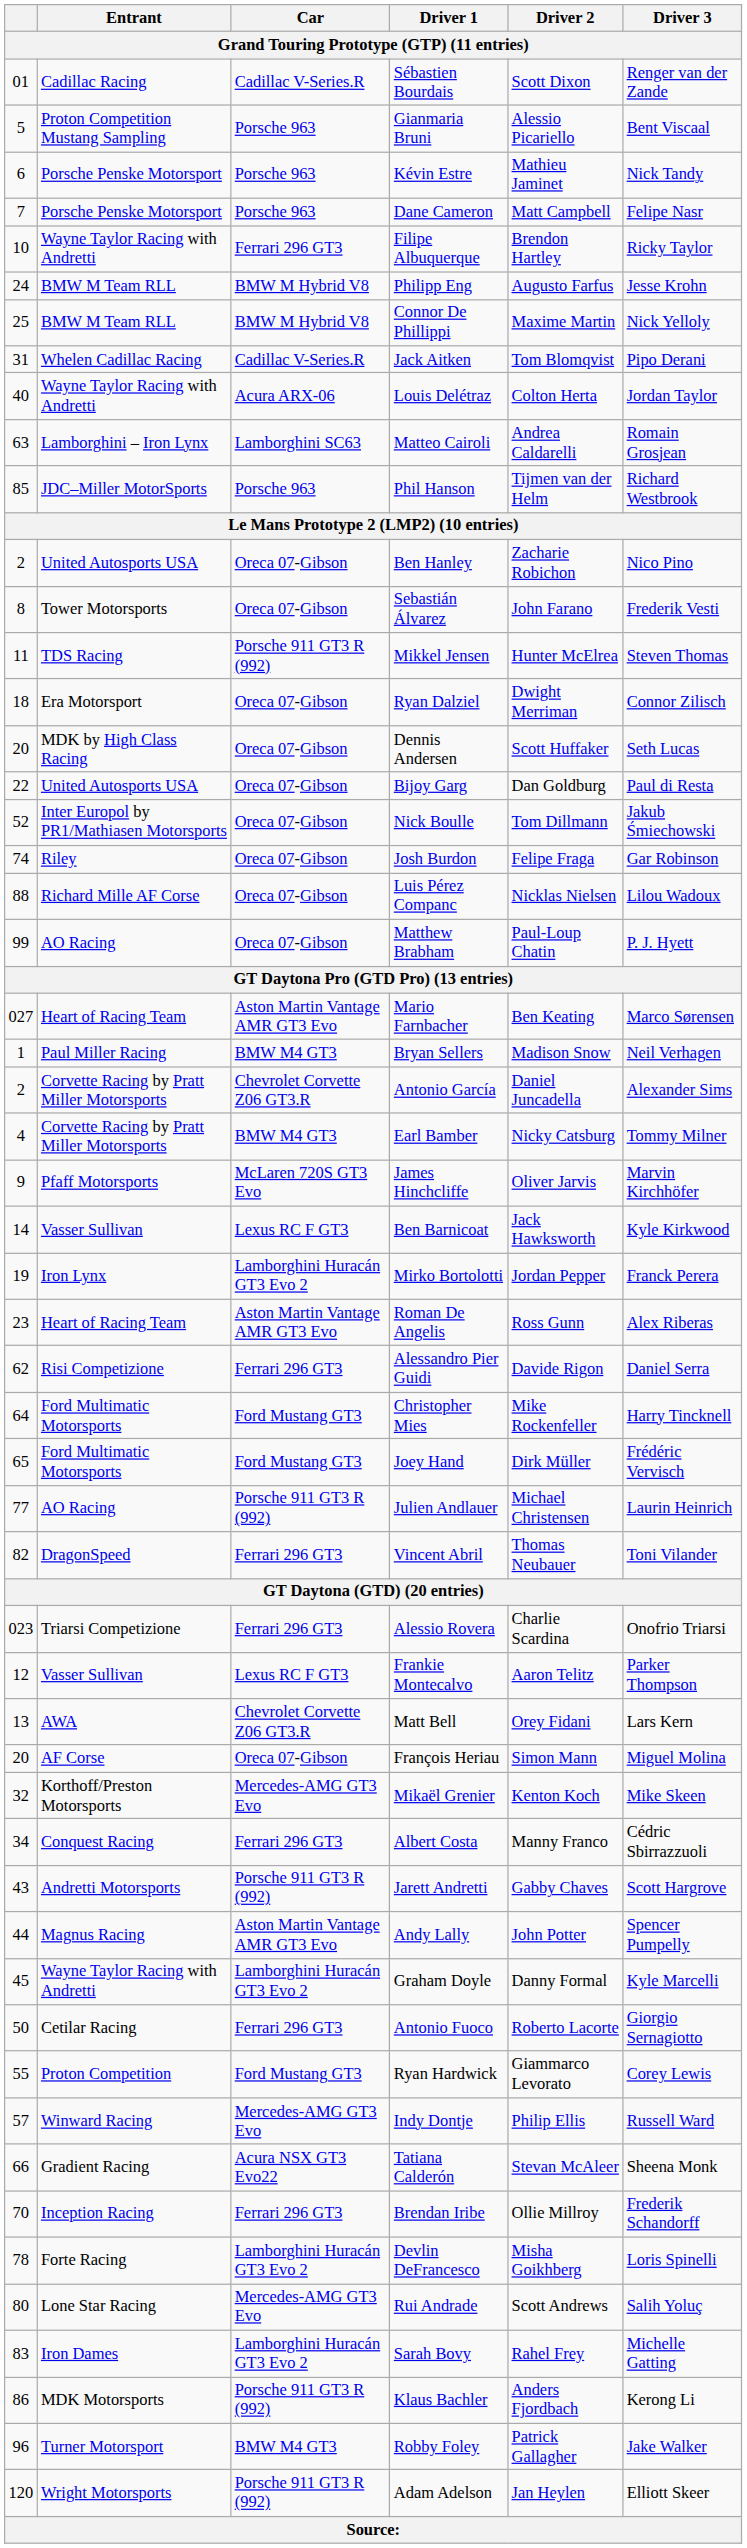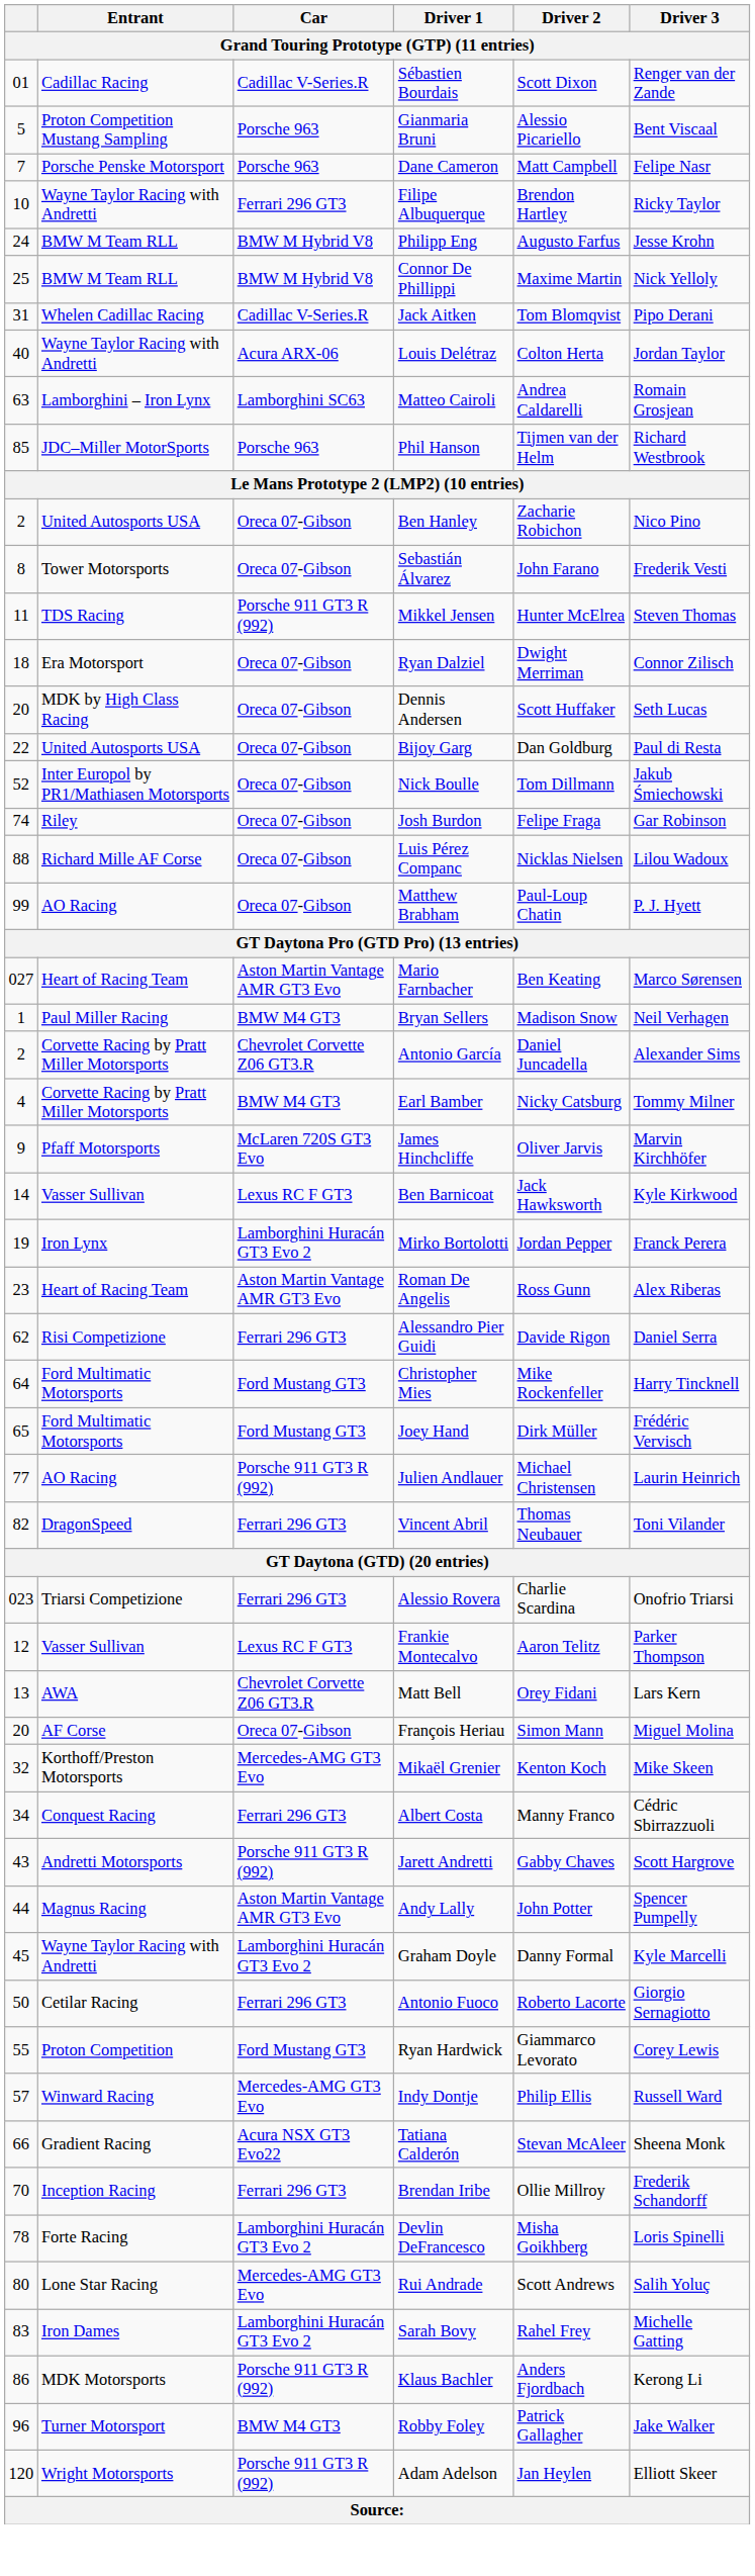 <table class="wikitable" style="font-size: 85%;">
 <tr>
 <th></th>
 <th>Entrant</th>
 <th>Car</th>
 <th>Driver 1</th>
 <th>Driver 2</th>
 <th>Driver 3</th>
 </tr>
 <tr>
 <th colspan="6">Grand Touring Prototype (GTP) (11 entries)</th>
 </tr>
 <tr>
 <td align=center>01</td>
 <td> <a href='#'>Cadillac Racing</a></td>
 <td><a href='#'>Cadillac V-Series.R</a></td>
 <td> <a href='#'>Sébastien Bourdais</a></td>
 <td> <a href='#'>Scott Dixon</a></td>
 <td> <a href='#'>Renger van der Zande</a></td>
 </tr>
 <tr>
 <td align=center>5</td>
 <td> <a href='#'>Proton Competition Mustang Sampling</a></td>
 <td><a href='#'>Porsche 963</a></td>
 <td> <a href='#'>Gianmaria Bruni</a></td>
 <td> <a href='#'>Alessio Picariello</a></td>
 <td> <a href='#'>Bent Viscaal</a></td>
-</tr>
-<tr>
-<td align=center>6</td>
-<td> <a href='#'>Porsche Penske Motorsport</a></td>
-<td><a href='#'>Porsche 963</a></td>
-<td> <a href='#'>Kévin Estre</a></td>
-<td> <a href='#'>Mathieu Jaminet</a></td>
-<td> <a href='#'>Nick Tandy</a></td>
 </tr>
 <tr>
 <td align=center>7</td>
 <td> <a href='#'>Porsche Penske Motorsport</a></td>
 <td><a href='#'>Porsche 963</a></td>
 <td> <a href='#'>Dane Cameron</a></td>
 <td> <a href='#'>Matt Campbell</a></td>
 <td> <a href='#'>Felipe Nasr</a></td>
 </tr>
 <tr>
 <td align=center>10</td>
 <td> <a href='#'>Wayne Taylor Racing</a> with <a href='#'>Andretti</a></td>
 <td><a href='#'>Ferrari 296 GT3</a></td>
 <td> <a href='#'>Filipe Albuquerque</a></td>
 <td> <a href='#'>Brendon Hartley</a></td>
 <td> <a href='#'>Ricky Taylor</a></td>
 </tr>
 <tr>
 <td align=center>24</td>
 <td> <a href='#'>BMW M Team RLL</a></td>
 <td><a href='#'>BMW M Hybrid V8</a></td>
 <td> <a href='#'>Philipp Eng</a></td>
 <td> <a href='#'>Augusto Farfus</a></td>
 <td> <a href='#'>Jesse Krohn</a></td>
 </tr>
 <tr>
 <td align=center>25</td>
 <td> <a href='#'>BMW M Team RLL</a></td>
 <td><a href='#'>BMW M Hybrid V8</a></td>
 <td> <a href='#'>Connor De Phillippi</a></td>
 <td> <a href='#'>Maxime Martin</a></td>
 <td> <a href='#'>Nick Yelloly</a></td>
 </tr>
 <tr>
 <td align=center>31</td>
 <td> <a href='#'>Whelen Cadillac Racing</a></td>
 <td><a href='#'>Cadillac V-Series.R</a></td>
 <td> <a href='#'>Jack Aitken</a></td>
 <td> <a href='#'>Tom Blomqvist</a></td>
 <td> <a href='#'>Pipo Derani</a></td>
 </tr>
 <tr>
 <td align=center>40</td>
 <td> <a href='#'>Wayne Taylor Racing</a> with <a href='#'>Andretti</a></td>
 <td><a href='#'>Acura ARX-06</a></td>
 <td> <a href='#'>Louis Delétraz</a></td>
 <td> <a href='#'>Colton Herta</a></td>
 <td> <a href='#'>Jordan Taylor</a></td>
 </tr>
 <tr>
 <td align=center>63</td>
 <td> <a href='#'>Lamborghini</a> – <a href='#'>Iron Lynx</a></td>
 <td><a href='#'>Lamborghini SC63</a></td>
 <td> <a href='#'>Matteo Cairoli</a></td>
 <td> <a href='#'>Andrea Caldarelli</a></td>
 <td> <a href='#'>Romain Grosjean</a></td>
 </tr>
 <tr>
 <td align=center>85</td>
 <td> <a href='#'>JDC–Miller MotorSports</a></td>
 <td><a href='#'>Porsche 963</a></td>
 <td> <a href='#'>Phil Hanson</a></td>
 <td> <a href='#'>Tijmen van der Helm</a></td>
 <td> <a href='#'>Richard Westbrook</a></td>
 </tr>
 <tr>
 <th colspan="6">Le Mans Prototype 2 (LMP2) (10 entries)</th>
 </tr>
 <tr>
 <td align=center>2</td>
 <td> <a href='#'>United Autosports USA</a></td>
 <td><a href='#'>Oreca 07</a>-<a href='#'>Gibson</a></td>
 <td> <a href='#'>Ben Hanley</a></td>
 <td> <a href='#'>Zacharie Robichon</a></td>
 <td> <a href='#'>Nico Pino</a></td>
 </tr>
 <tr>
 <td align=center>8</td>
 <td> Tower Motorsports</td>
 <td><a href='#'>Oreca 07</a>-<a href='#'>Gibson</a></td>
 <td> <a href='#'>Sebastián Álvarez</a></td>
 <td> <a href='#'>John Farano</a></td>
 <td> <a href='#'>Frederik Vesti</a></td>
 </tr>
 <tr>
 <td align=center>11</td>
 <td> <a href='#'>TDS Racing</a></td>
 <td><a href='#'>Porsche 911 GT3 R (992)</a></td>
 <td> <a href='#'>Mikkel Jensen</a></td>
 <td> <a href='#'>Hunter McElrea</a></td>
 <td> <a href='#'>Steven Thomas</a></td>
 </tr>
 <tr>
 <td align=center>18</td>
 <td> Era Motorsport</td>
 <td><a href='#'>Oreca 07</a>-<a href='#'>Gibson</a></td>
 <td> <a href='#'>Ryan Dalziel</a></td>
 <td> <a href='#'>Dwight Merriman</a></td>
 <td> <a href='#'>Connor Zilisch</a></td>
 </tr>
 <tr>
 <td align=center>20</td>
 <td> MDK by <a href='#'>High Class Racing</a></td>
 <td><a href='#'>Oreca 07</a>-<a href='#'>Gibson</a></td>
 <td> Dennis Andersen</td>
 <td> <a href='#'>Scott Huffaker</a></td>
 <td> <a href='#'>Seth Lucas</a></td>
 </tr>
 <tr>
 <td align=center>22</td>
 <td> <a href='#'>United Autosports USA</a></td>
 <td><a href='#'>Oreca 07</a>-<a href='#'>Gibson</a></td>
 <td> <a href='#'>Bijoy Garg</a></td>
 <td> Dan Goldburg</td>
 <td> <a href='#'>Paul di Resta</a></td>
 </tr>
 <tr>
 <td align=center>52</td>
 <td> <a href='#'>Inter Europol</a> by <a href='#'>PR1/Mathiasen Motorsports</a></td>
 <td><a href='#'>Oreca 07</a>-<a href='#'>Gibson</a></td>
 <td> <a href='#'>Nick Boulle</a></td>
 <td> <a href='#'>Tom Dillmann</a></td>
 <td> <a href='#'>Jakub Śmiechowski</a></td>
 </tr>
 <tr>
 <td align=center>74</td>
 <td> <a href='#'>Riley</a></td>
 <td><a href='#'>Oreca 07</a>-<a href='#'>Gibson</a></td>
 <td> <a href='#'>Josh Burdon</a></td>
 <td> <a href='#'>Felipe Fraga</a></td>
 <td> <a href='#'>Gar Robinson</a></td>
 </tr>
 <tr>
 <td align=center>88</td>
 <td> <a href='#'>Richard Mille AF Corse</a></td>
 <td><a href='#'>Oreca 07</a>-<a href='#'>Gibson</a></td>
 <td> <a href='#'>Luis Pérez Companc</a></td>
 <td> <a href='#'>Nicklas Nielsen</a></td>
 <td> <a href='#'>Lilou Wadoux</a></td>
 </tr>
 <tr>
 <td align=center>99</td>
 <td> <a href='#'>AO Racing</a></td>
 <td><a href='#'>Oreca 07</a>-<a href='#'>Gibson</a></td>
 <td> <a href='#'>Matthew Brabham</a></td>
 <td> <a href='#'>Paul-Loup Chatin</a></td>
 <td> <a href='#'>P. J. Hyett</a></td>
 </tr>
 <tr>
 <th colspan="6">GT Daytona Pro (GTD Pro) (13 entries)</th>
 </tr>
 <tr>
 <td align=center>027</td>
 <td> <a href='#'>Heart of Racing Team</a></td>
 <td><a href='#'>Aston Martin Vantage AMR GT3 Evo</a></td>
 <td> <a href='#'>Mario Farnbacher</a></td>
 <td> <a href='#'>Ben Keating</a></td>
 <td> <a href='#'>Marco Sørensen</a></td>
 </tr>
 <tr>
 <td align=center>1</td>
 <td> <a href='#'>Paul Miller Racing</a></td>
 <td><a href='#'>BMW M4 GT3</a></td>
 <td> <a href='#'>Bryan Sellers</a></td>
 <td> <a href='#'>Madison Snow</a></td>
 <td> <a href='#'>Neil Verhagen</a></td>
 </tr>
 <tr>
 <td align=center>2</td>
 <td> <a href='#'>Corvette Racing</a> by <a href='#'>Pratt Miller Motorsports</a></td>
 <td><a href='#'>Chevrolet Corvette Z06 GT3.R</a></td>
 <td> <a href='#'>Antonio García</a></td>
 <td> <a href='#'>Daniel Juncadella</a></td>
 <td> <a href='#'>Alexander Sims</a></td>
 </tr>
 <tr>
 <td align=center>4</td>
 <td> <a href='#'>Corvette Racing</a> by <a href='#'>Pratt Miller Motorsports</a></td>
 <td><a href='#'>BMW M4 GT3</a></td>
 <td> <a href='#'>Earl Bamber</a></td>
 <td> <a href='#'>Nicky Catsburg</a></td>
 <td> <a href='#'>Tommy Milner</a></td>
 </tr>
 <tr>
 <td align=center>9</td>
 <td> <a href='#'>Pfaff Motorsports</a></td>
 <td><a href='#'>McLaren 720S GT3 Evo</a></td>
 <td> <a href='#'>James Hinchcliffe</a></td>
 <td> <a href='#'>Oliver Jarvis</a></td>
 <td> <a href='#'>Marvin Kirchhöfer</a></td>
 </tr>
 <tr>
 <td align=center>14</td>
 <td> <a href='#'>Vasser Sullivan</a></td>
 <td><a href='#'>Lexus RC F GT3</a></td>
 <td> <a href='#'>Ben Barnicoat</a></td>
 <td> <a href='#'>Jack Hawksworth</a></td>
 <td> <a href='#'>Kyle Kirkwood</a></td>
 </tr>
 <tr>
 <td align=center>19</td>
 <td> <a href='#'>Iron Lynx</a></td>
 <td><a href='#'>Lamborghini Huracán GT3 Evo 2</a></td>
 <td> <a href='#'>Mirko Bortolotti</a></td>
 <td> <a href='#'>Jordan Pepper</a></td>
 <td> <a href='#'>Franck Perera</a></td>
 </tr>
 <tr>
 <td align=center>23</td>
 <td> <a href='#'>Heart of Racing Team</a></td>
 <td><a href='#'>Aston Martin Vantage AMR GT3 Evo</a></td>
 <td> <a href='#'>Roman De Angelis</a></td>
 <td> <a href='#'>Ross Gunn</a></td>
 <td> <a href='#'>Alex Riberas</a></td>
 </tr>
 <tr>
 <td align=center>62</td>
 <td> <a href='#'>Risi Competizione</a></td>
 <td><a href='#'>Ferrari 296 GT3</a></td>
 <td> <a href='#'>Alessandro Pier Guidi</a></td>
 <td> <a href='#'>Davide Rigon</a></td>
 <td> <a href='#'>Daniel Serra</a></td>
 </tr>
 <tr>
 <td align=center>64</td>
 <td> <a href='#'>Ford Multimatic Motorsports</a></td>
 <td><a href='#'>Ford Mustang GT3</a></td>
 <td> <a href='#'>Christopher Mies</a></td>
 <td> <a href='#'>Mike Rockenfeller</a></td>
 <td> <a href='#'>Harry Tincknell</a></td>
 </tr>
 <tr>
 <td align=center>65</td>
 <td> <a href='#'>Ford Multimatic Motorsports</a></td>
 <td><a href='#'>Ford Mustang GT3</a></td>
 <td> <a href='#'>Joey Hand</a></td>
 <td> <a href='#'>Dirk Müller</a></td>
 <td> <a href='#'>Frédéric Vervisch</a></td>
 </tr>
 <tr>
 <td align=center>77</td>
 <td> <a href='#'>AO Racing</a></td>
 <td><a href='#'>Porsche 911 GT3 R (992)</a></td>
 <td> <a href='#'>Julien Andlauer</a></td>
 <td> <a href='#'>Michael Christensen</a></td>
 <td> <a href='#'>Laurin Heinrich</a></td>
 </tr>
 <tr>
 <td align=center>82</td>
 <td> <a href='#'>DragonSpeed</a></td>
 <td><a href='#'>Ferrari 296 GT3</a></td>
 <td> <a href='#'>Vincent Abril</a></td>
 <td> <a href='#'>Thomas Neubauer</a></td>
 <td> <a href='#'>Toni Vilander</a></td>
 </tr>
 <tr>
 <th colspan="6">GT Daytona (GTD) (20 entries)</th>
 </tr>
 <tr>
 <td align=center>023</td>
 <td> Triarsi Competizione</td>
 <td><a href='#'>Ferrari 296 GT3</a></td>
 <td> <a href='#'>Alessio Rovera</a></td>
 <td> Charlie Scardina</td>
 <td> Onofrio Triarsi</td>
 </tr>
 <tr>
 <td align=center>12</td>
 <td> <a href='#'>Vasser Sullivan</a></td>
 <td><a href='#'>Lexus RC F GT3</a></td>
 <td> <a href='#'>Frankie Montecalvo</a></td>
 <td> <a href='#'>Aaron Telitz</a></td>
 <td> <a href='#'>Parker Thompson</a></td>
 </tr>
 <tr>
 <td align=center>13</td>
 <td> <a href='#'>AWA</a></td>
 <td><a href='#'>Chevrolet Corvette Z06 GT3.R</a></td>
 <td> Matt Bell</td>
 <td> <a href='#'>Orey Fidani</a></td>
 <td> Lars Kern</td>
 </tr>
 <tr>
 <td align=center>20</td>
 <td> <a href='#'>AF Corse</a></td>
 <td><a href='#'>Oreca 07</a>-<a href='#'>Gibson</a></td>
 <td> François Heriau</td>
 <td> <a href='#'>Simon Mann</a></td>
 <td> <a href='#'>Miguel Molina</a></td>
 </tr>
 <tr>
 <td align=center>32</td>
 <td> Korthoff/Preston Motorsports</td>
 <td><a href='#'>Mercedes-AMG GT3 Evo</a></td>
 <td> <a href='#'>Mikaël Grenier</a></td>
 <td> <a href='#'>Kenton Koch</a></td>
 <td> <a href='#'>Mike Skeen</a></td>
 </tr>
 <tr>
 <td align=center>34</td>
 <td> <a href='#'>Conquest Racing</a></td>
 <td><a href='#'>Ferrari 296 GT3</a></td>
 <td> <a href='#'>Albert Costa</a></td>
 <td> Manny Franco</td>
 <td> Cédric Sbirrazzuoli</td>
 </tr>
 <tr>
 <td align=center>43</td>
 <td> <a href='#'>Andretti Motorsports</a></td>
 <td><a href='#'>Porsche 911 GT3 R (992)</a></td>
 <td> <a href='#'>Jarett Andretti</a></td>
 <td> <a href='#'>Gabby Chaves</a></td>
 <td> <a href='#'>Scott Hargrove</a></td>
 </tr>
 <tr>
 <td align=center>44</td>
 <td> <a href='#'>Magnus Racing</a></td>
 <td><a href='#'>Aston Martin Vantage AMR GT3 Evo</a></td>
 <td> <a href='#'>Andy Lally</a></td>
 <td> <a href='#'>John Potter</a></td>
 <td> <a href='#'>Spencer Pumpelly</a></td>
 </tr>
 <tr>
 <td align=center>45</td>
 <td> <a href='#'>Wayne Taylor Racing</a> with <a href='#'>Andretti</a></td>
 <td><a href='#'>Lamborghini Huracán GT3 Evo 2</a></td>
 <td> Graham Doyle</td>
 <td> Danny Formal</td>
 <td> <a href='#'>Kyle Marcelli</a></td>
 </tr>
 <tr>
 <td align=center>50</td>
 <td> Cetilar Racing</td>
 <td><a href='#'>Ferrari 296 GT3</a></td>
 <td> <a href='#'>Antonio Fuoco</a></td>
 <td> <a href='#'>Roberto Lacorte</a></td>
 <td> <a href='#'>Giorgio Sernagiotto</a></td>
 </tr>
 <tr>
 <td align=center>55</td>
 <td> <a href='#'>Proton Competition</a></td>
 <td><a href='#'>Ford Mustang GT3</a></td>
 <td> Ryan Hardwick</td>
 <td> Giammarco Levorato</td>
 <td> <a href='#'>Corey Lewis</a></td>
 </tr>
 <tr>
 <td align=center>57</td>
 <td> <a href='#'>Winward Racing</a></td>
 <td><a href='#'>Mercedes-AMG GT3 Evo</a></td>
 <td> <a href='#'>Indy Dontje</a></td>
 <td> <a href='#'>Philip Ellis</a></td>
 <td> <a href='#'>Russell Ward</a></td>
 </tr>
 <tr>
 <td align=center>66</td>
 <td> Gradient Racing</td>
 <td><a href='#'>Acura NSX GT3 Evo22</a></td>
 <td> <a href='#'>Tatiana Calderón</a></td>
 <td> <a href='#'>Stevan McAleer</a></td>
 <td> Sheena Monk</td>
 </tr>
 <tr>
 <td align=center>70</td>
 <td> <a href='#'>Inception Racing</a></td>
 <td><a href='#'>Ferrari 296 GT3</a></td>
 <td> <a href='#'>Brendan Iribe</a></td>
 <td> Ollie Millroy</td>
 <td> <a href='#'>Frederik Schandorff</a></td>
 </tr>
 <tr>
 <td align=center>78</td>
 <td> Forte Racing</td>
 <td><a href='#'>Lamborghini Huracán GT3 Evo 2</a></td>
 <td> <a href='#'>Devlin DeFrancesco</a></td>
 <td> <a href='#'>Misha Goikhberg</a></td>
 <td> <a href='#'>Loris Spinelli</a></td>
 </tr>
 <tr>
 <td align=center>80</td>
 <td> Lone Star Racing</td>
 <td><a href='#'>Mercedes-AMG GT3 Evo</a></td>
 <td> <a href='#'>Rui Andrade</a></td>
 <td> Scott Andrews</td>
 <td> <a href='#'>Salih Yoluç</a></td>
 </tr>
 <tr>
 <td align=center>83</td>
 <td> <a href='#'>Iron Dames</a></td>
 <td><a href='#'>Lamborghini Huracán GT3 Evo 2</a></td>
 <td> <a href='#'>Sarah Bovy</a></td>
 <td> <a href='#'>Rahel Frey</a></td>
 <td> <a href='#'>Michelle Gatting</a></td>
 </tr>
 <tr>
 <td align=center>86</td>
 <td> MDK Motorsports</td>
 <td><a href='#'>Porsche 911 GT3 R (992)</a></td>
 <td> <a href='#'>Klaus Bachler</a></td>
 <td> <a href='#'>Anders Fjordbach</a></td>
 <td> Kerong Li</td>
 </tr>
 <tr>
 <td align=center>96</td>
 <td> <a href='#'>Turner Motorsport</a></td>
 <td><a href='#'>BMW M4 GT3</a></td>
 <td> <a href='#'>Robby Foley</a></td>
 <td> <a href='#'>Patrick Gallagher</a></td>
 <td> <a href='#'>Jake Walker</a></td>
 </tr>
 <tr>
 <td align=center>120</td>
 <td> <a href='#'>Wright Motorsports</a></td>
 <td><a href='#'>Porsche 911 GT3 R (992)</a></td>
 <td> Adam Adelson</td>
 <td> <a href='#'>Jan Heylen</a></td>
 <td> Elliott Skeer</td>
 </tr>
 <tr>
 <th colspan="6">Source:</th>
 </tr>
 </table>
